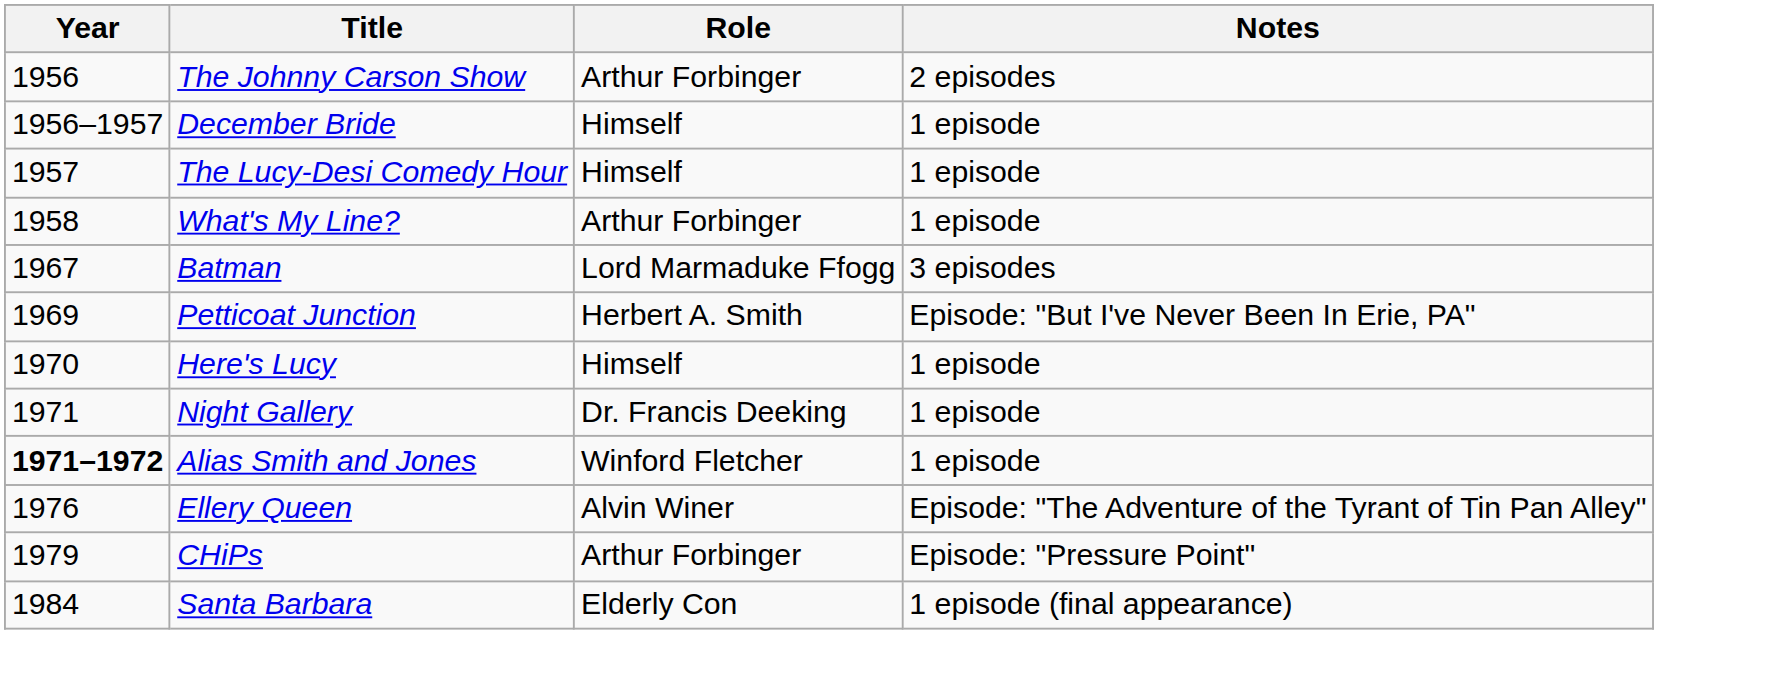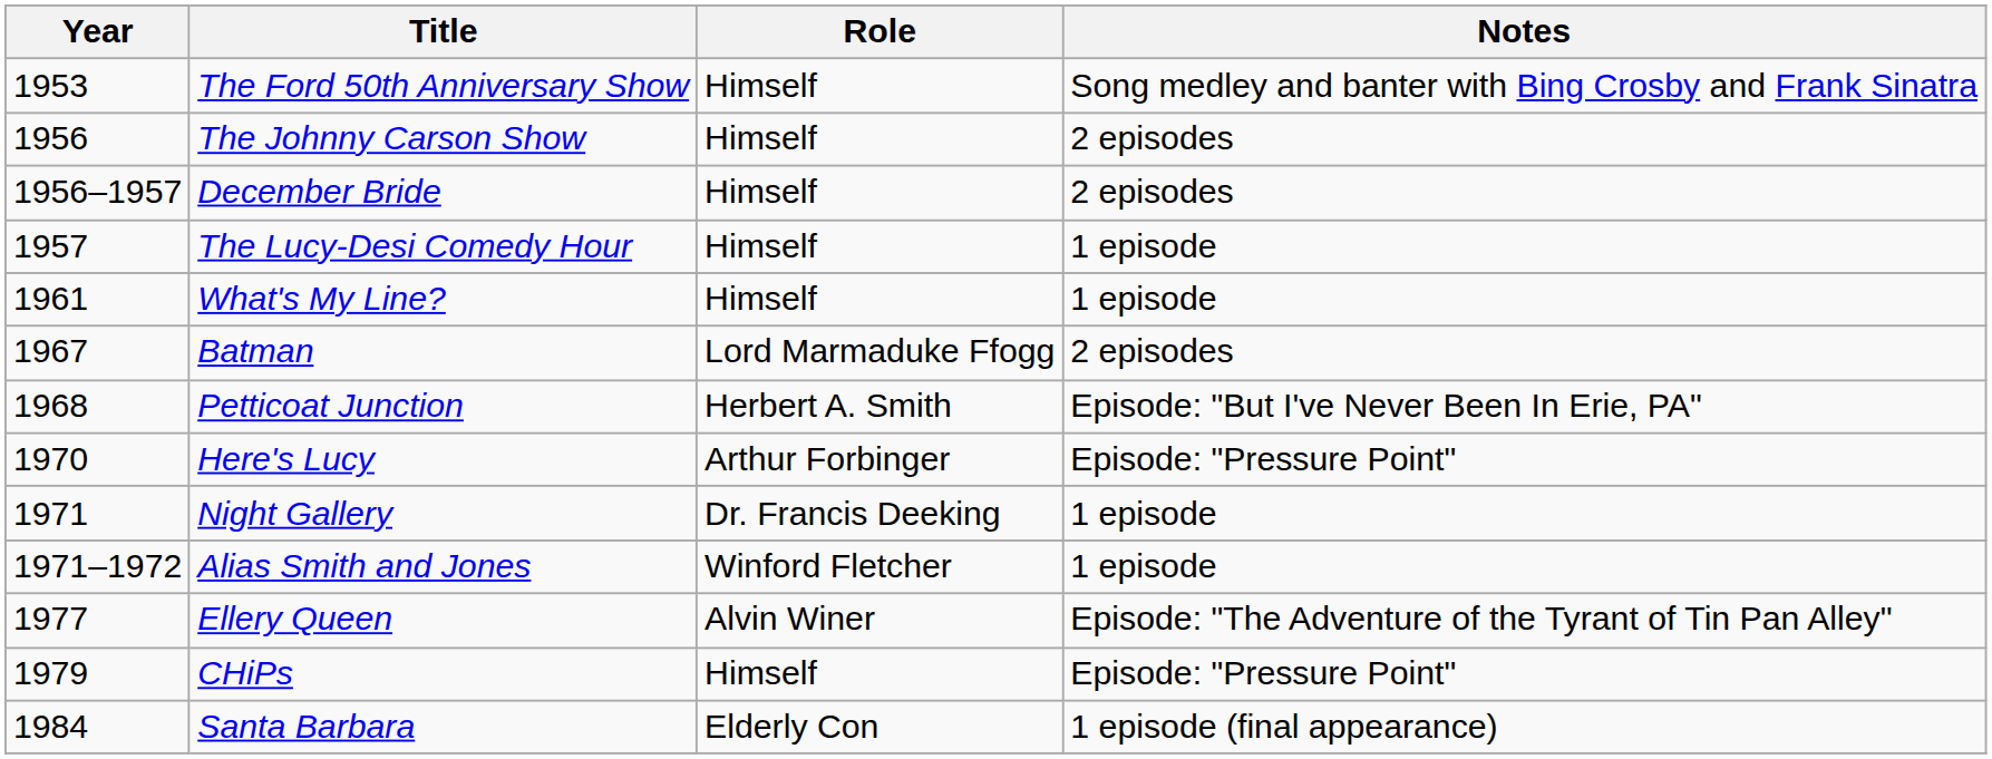 <table class="wikitable sortable">
 <tr>
 <th>Year</th>
 <th>Title</th>
 <th>Role</th>
 <th class="unsortable">Notes</th>
 </tr>
 <tr>
+<td>1953</td>
+<td><em><a href='#'>The Ford 50th Anniversary Show</a></em></td>
+<td>Himself</td>
+<td>Song medley and banter with <a href='#'>Bing Crosby</a> and <a href='#'>Frank Sinatra</a></td>
+</tr>
+<tr>
 <td>1956</td>
 <td><em><a href='#'>The Johnny Carson Show</a></em></td>
-<td>Arthur Forbinger</td>
+<td>Himself</td>
 <td>2 episodes</td>
 </tr>
 <tr>
 <td>1956–1957</td>
 <td><em><a href='#'>December Bride</a></em></td>
 <td>Himself</td>
-<td>1 episode</td>
+<td>2 episodes</td>
 </tr>
 <tr>
 <td>1957</td>
 <td><em><a href='#'>The Lucy-Desi Comedy Hour</a></em></td>
 <td>Himself</td>
 <td>1 episode</td>
 </tr>
 <tr>
-<td>1958</td>
+<td>1961</td>
 <td><em><a href='#'>What's My Line?</a></em></td>
-<td>Arthur Forbinger</td>
+<td>Himself</td>
 <td>1 episode</td>
 </tr>
 <tr>
 <td>1967</td>
 <td><em><a href='#'>Batman</a></em></td>
 <td>Lord Marmaduke Ffogg</td>
-<td>3 episodes</td>
+<td>2 episodes</td>
 </tr>
 <tr>
-<td>1969</td>
+<td>1968</td>
 <td><em><a href='#'>Petticoat Junction</a></em></td>
 <td>Herbert A. Smith</td>
 <td>Episode: "But I've Never Been In Erie, PA"</td>
 </tr>
 <tr>
 <td>1970</td>
 <td><em><a href='#'>Here's Lucy</a></em></td>
-<td>Himself</td>
-<td>1 episode</td>
+<td>Arthur Forbinger</td>
+<td>Episode: "Pressure Point"</td>
 </tr>
 <tr>
 <td>1971</td>
 <td><em><a href='#'>Night Gallery</a></em></td>
 <td>Dr. Francis Deeking</td>
 <td>1 episode</td>
 </tr>
 <tr>
-<td><strong>1971–1972</strong></td>
+<td>1971–1972</td>
 <td><em><a href='#'>Alias Smith and Jones</a></em></td>
 <td>Winford Fletcher</td>
 <td>1 episode</td>
 </tr>
 <tr>
-<td>1976</td>
+<td>1977</td>
 <td><em><a href='#'>Ellery Queen</a></em></td>
 <td>Alvin Winer</td>
 <td>Episode: "The Adventure of the Tyrant of Tin Pan Alley"</td>
 </tr>
 <tr>
 <td>1979</td>
 <td><em><a href='#'>CHiPs</a></em></td>
-<td>Arthur Forbinger</td>
+<td>Himself</td>
 <td>Episode: "Pressure Point"</td>
 </tr>
 <tr>
 <td>1984</td>
 <td><em><a href='#'>Santa Barbara</a></em></td>
 <td>Elderly Con</td>
 <td>1 episode (final appearance)</td>
 </tr>
 </table>
